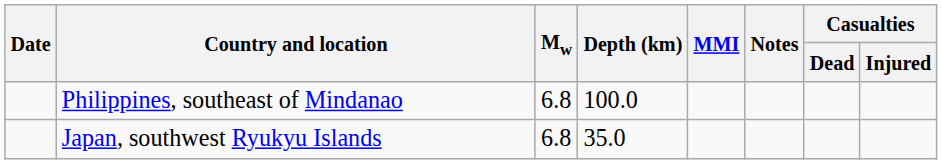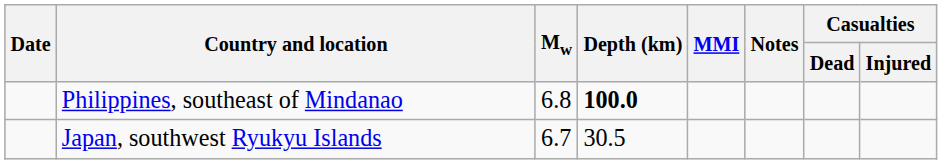 <table class="wikitable sortable sort-under" style="border:1px black; margin-left:1em;">
 <tr>
 <th rowspan="2"><small>Date</small></th>
 <th rowspan="2" style="width: 310px"><small>Country and location</small></th>
 <th rowspan="2"><small>M<sub>w</sub></small></th>
 <th rowspan="2"><small>Depth (km)</small></th>
 <th rowspan="2"><small><a href='#'>MMI</a></small></th>
 <th rowspan="2" class="unsortable"><small>Notes</small></th>
 <th colspan="2"><small>Casualties</small></th>
 </tr>
 <tr>
 <th><small>Dead</small></th>
 <th><small>Injured</small></th>
 </tr>
 <tr>
 <td></td>
 <td> <a href='#'>Philippines</a>, southeast of <a href='#'>Mindanao</a></td>
 <td>6.8</td>
-<td>100.0</td>
+<td><strong>100.0</strong></td>
 <td></td>
 <td></td>
 <td></td>
 <td></td>
 </tr>
 <tr>
 <td></td>
 <td> <a href='#'>Japan</a>, southwest <a href='#'>Ryukyu Islands</a></td>
-<td>6.8</td>
-<td>35.0</td>
+<td>6.7</td>
+<td>30.5</td>
 <td></td>
 <td></td>
 <td></td>
 <td></td>
 </tr>
 </table>
